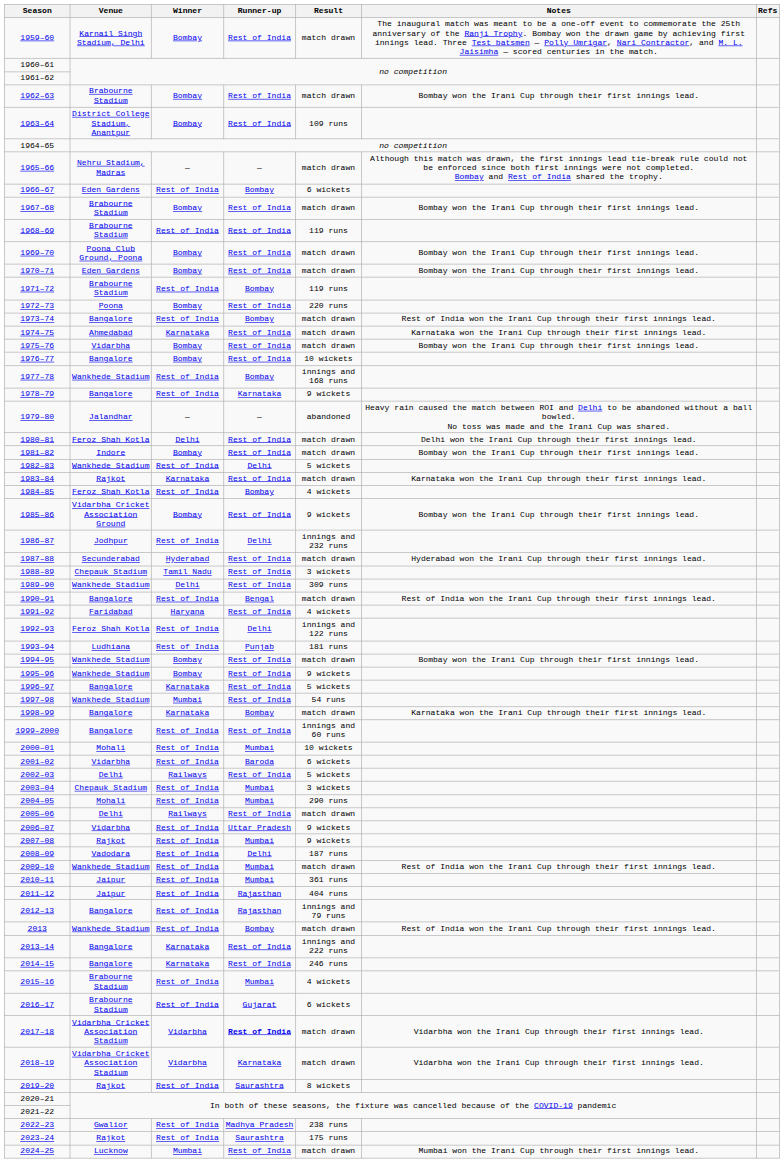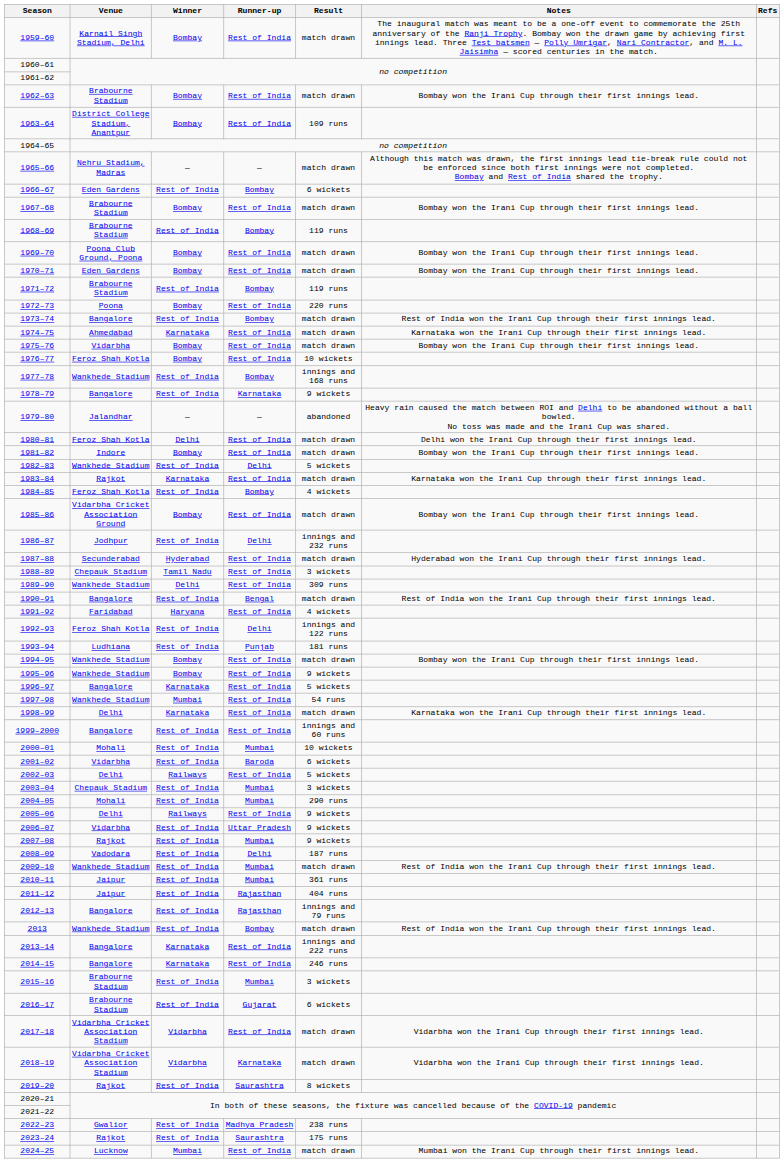 <table class="wikitable" style="text-align:center;">
 <tr>
 <th style="width:100px">Season</th>
 <th style="width:125px">Venue</th>
 <th style="width:110px">Winner</th>
 <th style="width:110px">Runner-up</th>
 <th style="width:100px">Result</th>
 <th>Notes</th>
 <th>Refs</th>
 </tr>
 <tr>
 <td><a href='#'>1959–60</a></td>
 <td><a href='#'>Karnail Singh Stadium, Delhi</a></td>
 <td><a href='#'>Bombay</a></td>
 <td><a href='#'>Rest of India</a></td>
 <td>match drawn</td>
 <td>The inaugural match was meant to be a one-off event to commemorate the 25th anniversary of the <a href='#'>Ranji Trophy</a>. Bombay won the drawn game by achieving first innings lead. Three <a href='#'>Test batsmen</a> — <a href='#'>Polly Umrigar</a>, <a href='#'>Nari Contractor</a>, and <a href='#'>M. L. Jaisimha</a> — scored centuries in the match.</td>
 <td></td>
 </tr>
 <tr>
 <td>1960–61</td>
 <td rowspan=2 colspan=5><em>no competition</em></td>
 <td rowspan=2></td>
 </tr>
 <tr>
 <td>1961–62</td>
 </tr>
 <tr>
 <td><a href='#'>1962–63</a></td>
 <td><a href='#'>Brabourne Stadium</a></td>
 <td><a href='#'>Bombay</a></td>
 <td><a href='#'>Rest of India</a></td>
 <td>match drawn</td>
 <td>Bombay won the Irani Cup through their first innings lead.</td>
 <td></td>
 </tr>
 <tr>
 <td><a href='#'>1963–64</a></td>
 <td><a href='#'>District College Stadium, Anantpur</a></td>
 <td><a href='#'>Bombay</a></td>
 <td><a href='#'>Rest of India</a></td>
 <td>109 runs</td>
 <td></td>
 <td></td>
 </tr>
 <tr>
 <td>1964–65</td>
 <td colspan=5><em>no competition</em></td>
 <td></td>
 </tr>
 <tr>
 <td><a href='#'>1965–66</a></td>
 <td><a href='#'>Nehru Stadium, Madras</a></td>
 <td>—</td>
 <td>—</td>
 <td>match drawn</td>
 <td>Although this match was drawn, the first innings lead tie-break rule could not be enforced since both first innings were not completed.<br><a href='#'>Bombay</a> and <a href='#'>Rest of India</a> shared the trophy.</td>
 <td></td>
 </tr>
 <tr>
 <td><a href='#'>1966–67</a></td>
 <td><a href='#'>Eden Gardens</a></td>
 <td><a href='#'>Rest of India</a></td>
 <td><a href='#'>Bombay</a></td>
 <td>6 wickets</td>
 <td></td>
 <td></td>
 </tr>
 <tr>
 <td><a href='#'>1967–68</a></td>
 <td><a href='#'>Brabourne Stadium</a></td>
 <td><a href='#'>Bombay</a></td>
 <td><a href='#'>Rest of India</a></td>
 <td>match drawn</td>
 <td>Bombay won the Irani Cup through their first innings lead.</td>
 <td></td>
 </tr>
 <tr>
 <td><a href='#'>1968–69</a></td>
 <td><a href='#'>Brabourne Stadium</a></td>
 <td><a href='#'>Rest of India</a></td>
-<td><a href='#'>Rest of India</a></td>
+<td><a href='#'>Bombay</a></td>
 <td>119 runs</td>
 <td></td>
 <td></td>
 </tr>
 <tr>
 <td><a href='#'>1969–70</a></td>
 <td><a href='#'>Poona Club Ground, Poona</a></td>
 <td><a href='#'>Bombay</a></td>
 <td><a href='#'>Rest of India</a></td>
 <td>match drawn</td>
 <td>Bombay won the Irani Cup through their first innings lead.</td>
 <td></td>
 </tr>
 <tr>
 <td><a href='#'>1970–71</a></td>
 <td><a href='#'>Eden Gardens</a></td>
 <td><a href='#'>Bombay</a></td>
 <td><a href='#'>Rest of India</a></td>
 <td>match drawn</td>
 <td>Bombay won the Irani Cup through their first innings lead.</td>
 <td></td>
 </tr>
 <tr>
 <td><a href='#'>1971–72</a></td>
 <td><a href='#'>Brabourne Stadium</a></td>
 <td><a href='#'>Rest of India</a></td>
 <td><a href='#'>Bombay</a></td>
 <td>119 runs</td>
 <td></td>
 <td></td>
 </tr>
 <tr>
 <td><a href='#'>1972–73</a></td>
 <td><a href='#'>Poona</a></td>
 <td><a href='#'>Bombay</a></td>
 <td><a href='#'>Rest of India</a></td>
 <td>220 runs</td>
 <td></td>
 <td></td>
 </tr>
 <tr>
 <td><a href='#'>1973–74</a></td>
 <td><a href='#'>Bangalore</a></td>
 <td><a href='#'>Rest of India</a></td>
 <td><a href='#'>Bombay</a></td>
 <td>match drawn</td>
 <td>Rest of India won the Irani Cup through their first innings lead.</td>
 <td></td>
 </tr>
 <tr>
 <td><a href='#'>1974–75</a></td>
 <td><a href='#'>Ahmedabad</a></td>
 <td><a href='#'>Karnataka</a></td>
 <td><a href='#'>Rest of India</a></td>
 <td>match drawn</td>
 <td>Karnataka won the Irani Cup through their first innings lead.</td>
 <td></td>
 </tr>
 <tr>
 <td><a href='#'>1975–76</a></td>
 <td><a href='#'>Vidarbha</a></td>
 <td><a href='#'>Bombay</a></td>
 <td><a href='#'>Rest of India</a></td>
 <td>match drawn</td>
 <td>Bombay won the Irani Cup through their first innings lead.</td>
 <td></td>
 </tr>
 <tr>
 <td><a href='#'>1976–77</a></td>
-<td><a href='#'>Bangalore</a></td>
+<td><a href='#'>Feroz Shah Kotla</a></td>
 <td><a href='#'>Bombay</a></td>
 <td><a href='#'>Rest of India</a></td>
 <td>10 wickets</td>
 <td></td>
 <td></td>
 </tr>
 <tr>
 <td><a href='#'>1977–78</a></td>
 <td><a href='#'>Wankhede Stadium</a></td>
 <td><a href='#'>Rest of India</a></td>
 <td><a href='#'>Bombay</a></td>
 <td>innings and 168 runs</td>
 <td></td>
 <td></td>
 </tr>
 <tr>
 <td><a href='#'>1978–79</a></td>
 <td><a href='#'>Bangalore</a></td>
 <td><a href='#'>Rest of India</a></td>
 <td><a href='#'>Karnataka</a></td>
 <td>9 wickets</td>
 <td></td>
 <td></td>
 </tr>
 <tr>
 <td><a href='#'>1979–80</a></td>
 <td><a href='#'>Jalandhar</a></td>
 <td>—</td>
 <td>—</td>
 <td>abandoned</td>
 <td>Heavy rain caused the match between ROI and <a href='#'>Delhi</a> to be abandoned without a ball bowled.<br>No toss was made and the Irani Cup was shared.</td>
 <td></td>
 </tr>
 <tr>
 <td><a href='#'>1980–81</a></td>
 <td><a href='#'>Feroz Shah Kotla</a></td>
 <td><a href='#'>Delhi</a></td>
 <td><a href='#'>Rest of India</a></td>
 <td>match drawn</td>
 <td>Delhi won the Irani Cup through their first innings lead.</td>
 <td></td>
 </tr>
 <tr>
 <td><a href='#'>1981–82</a></td>
 <td><a href='#'>Indore</a></td>
 <td><a href='#'>Bombay</a></td>
 <td><a href='#'>Rest of India</a></td>
 <td>match drawn</td>
 <td>Bombay won the Irani Cup through their first innings lead.</td>
 <td></td>
 </tr>
 <tr>
 <td><a href='#'>1982–83</a></td>
 <td><a href='#'>Wankhede Stadium</a></td>
 <td><a href='#'>Rest of India</a></td>
 <td><a href='#'>Delhi</a></td>
 <td>5 wickets</td>
 <td></td>
 <td></td>
 </tr>
 <tr>
 <td><a href='#'>1983–84</a></td>
 <td><a href='#'>Rajkot</a></td>
 <td><a href='#'>Karnataka</a></td>
 <td><a href='#'>Rest of India</a></td>
 <td>match drawn</td>
 <td>Karnataka won the Irani Cup through their first innings lead.</td>
 <td></td>
 </tr>
 <tr>
 <td><a href='#'>1984–85</a></td>
 <td><a href='#'>Feroz Shah Kotla</a></td>
 <td><a href='#'>Rest of India</a></td>
 <td><a href='#'>Bombay</a></td>
 <td>4 wickets</td>
 <td></td>
 <td></td>
 </tr>
 <tr>
 <td><a href='#'>1985–86</a></td>
 <td><a href='#'>Vidarbha Cricket Association Ground</a></td>
 <td><a href='#'>Bombay</a></td>
 <td><a href='#'>Rest of India</a></td>
-<td>9 wickets</td>
+<td>match drawn</td>
 <td>Bombay won the Irani Cup through their first innings lead.</td>
 <td></td>
 </tr>
 <tr>
 <td><a href='#'>1986–87</a></td>
 <td><a href='#'>Jodhpur</a></td>
 <td><a href='#'>Rest of India</a></td>
 <td><a href='#'>Delhi</a></td>
 <td>innings and 232 runs</td>
 <td></td>
 <td></td>
 </tr>
 <tr>
 <td><a href='#'>1987–88</a></td>
 <td><a href='#'>Secunderabad</a></td>
 <td><a href='#'>Hyderabad</a></td>
 <td><a href='#'>Rest of India</a></td>
 <td>match drawn</td>
 <td>Hyderabad won the Irani Cup through their first innings lead.</td>
 <td></td>
 </tr>
 <tr>
 <td><a href='#'>1988–89</a></td>
 <td><a href='#'>Chepauk Stadium</a></td>
 <td><a href='#'>Tamil Nadu</a></td>
 <td><a href='#'>Rest of India</a></td>
 <td>3 wickets</td>
 <td></td>
 <td></td>
 </tr>
 <tr>
 <td><a href='#'>1989–90</a></td>
 <td><a href='#'>Wankhede Stadium</a></td>
 <td><a href='#'>Delhi</a></td>
 <td><a href='#'>Rest of India</a></td>
 <td>309 runs</td>
 <td></td>
 <td></td>
 </tr>
 <tr>
 <td><a href='#'>1990–91</a></td>
 <td><a href='#'>Bangalore</a></td>
 <td><a href='#'>Rest of India</a></td>
 <td><a href='#'>Bengal</a></td>
 <td>match drawn</td>
 <td>Rest of India won the Irani Cup through their first innings lead.</td>
 <td></td>
 </tr>
 <tr>
 <td><a href='#'>1991–92</a></td>
 <td><a href='#'>Faridabad</a></td>
 <td><a href='#'>Haryana</a></td>
 <td><a href='#'>Rest of India</a></td>
 <td>4 wickets</td>
 <td></td>
 <td></td>
 </tr>
 <tr>
 <td><a href='#'>1992–93</a></td>
 <td><a href='#'>Feroz Shah Kotla</a></td>
 <td><a href='#'>Rest of India</a></td>
 <td><a href='#'>Delhi</a></td>
 <td>innings and 122 runs</td>
 <td></td>
 <td></td>
 </tr>
 <tr>
 <td><a href='#'>1993–94</a></td>
 <td><a href='#'>Ludhiana</a></td>
 <td><a href='#'>Rest of India</a></td>
 <td><a href='#'>Punjab</a></td>
 <td>181 runs</td>
 <td></td>
 <td></td>
 </tr>
 <tr>
 <td><a href='#'>1994–95</a></td>
 <td><a href='#'>Wankhede Stadium</a></td>
 <td><a href='#'>Bombay</a></td>
 <td><a href='#'>Rest of India</a></td>
 <td>match drawn</td>
 <td>Bombay won the Irani Cup through their first innings lead.</td>
 <td></td>
 </tr>
 <tr>
 <td><a href='#'>1995–96</a></td>
 <td><a href='#'>Wankhede Stadium</a></td>
 <td><a href='#'>Bombay</a></td>
 <td><a href='#'>Rest of India</a></td>
 <td>9 wickets</td>
 <td></td>
 <td></td>
 </tr>
 <tr>
 <td><a href='#'>1996–97</a></td>
 <td><a href='#'>Bangalore</a></td>
 <td><a href='#'>Karnataka</a></td>
 <td><a href='#'>Rest of India</a></td>
 <td>5 wickets</td>
 <td></td>
 <td></td>
 </tr>
 <tr>
 <td><a href='#'>1997–98</a></td>
 <td><a href='#'>Wankhede Stadium</a></td>
 <td><a href='#'>Mumbai</a></td>
 <td><a href='#'>Rest of India</a></td>
 <td>54 runs</td>
 <td></td>
 <td></td>
 </tr>
 <tr>
 <td><a href='#'>1998–99</a></td>
-<td><a href='#'>Bangalore</a></td>
+<td><a href='#'>Delhi</a></td>
 <td><a href='#'>Karnataka</a></td>
-<td><a href='#'>Bombay</a></td>
+<td><a href='#'>Rest of India</a></td>
 <td>match drawn</td>
 <td>Karnataka won the Irani Cup through their first innings lead.</td>
 <td></td>
 </tr>
 <tr>
 <td><a href='#'>1999–2000</a></td>
 <td><a href='#'>Bangalore</a></td>
 <td><a href='#'>Rest of India</a></td>
 <td><a href='#'>Rest of India</a></td>
 <td>innings and 60 runs</td>
 <td></td>
 <td></td>
 </tr>
 <tr>
 <td><a href='#'>2000–01</a></td>
 <td><a href='#'>Mohali</a></td>
 <td><a href='#'>Rest of India</a></td>
 <td><a href='#'>Mumbai</a></td>
 <td>10 wickets</td>
 <td></td>
 <td></td>
 </tr>
 <tr>
 <td><a href='#'>2001–02</a></td>
 <td><a href='#'>Vidarbha</a></td>
 <td><a href='#'>Rest of India</a></td>
 <td><a href='#'>Baroda</a></td>
 <td>6 wickets</td>
 <td></td>
 <td></td>
 </tr>
 <tr>
 <td><a href='#'>2002–03</a></td>
 <td><a href='#'>Delhi</a></td>
 <td><a href='#'>Railways</a></td>
 <td><a href='#'>Rest of India</a></td>
 <td>5 wickets</td>
 <td></td>
 <td></td>
 </tr>
 <tr>
 <td><a href='#'>2003–04</a></td>
 <td><a href='#'>Chepauk Stadium</a></td>
 <td><a href='#'>Rest of India</a></td>
 <td><a href='#'>Mumbai</a></td>
 <td>3 wickets</td>
 <td></td>
 <td></td>
 </tr>
 <tr>
 <td><a href='#'>2004–05</a></td>
 <td><a href='#'>Mohali</a></td>
 <td><a href='#'>Rest of India</a></td>
 <td><a href='#'>Mumbai</a></td>
 <td>290 runs</td>
 <td></td>
 <td></td>
 </tr>
 <tr>
 <td><a href='#'>2005–06</a></td>
 <td><a href='#'>Delhi</a></td>
 <td><a href='#'>Railways</a></td>
 <td><a href='#'>Rest of India</a></td>
-<td>match drawn</td>
+<td>9 wickets</td>
 <td></td>
 <td></td>
 </tr>
 <tr>
 <td><a href='#'>2006–07</a></td>
 <td><a href='#'>Vidarbha</a></td>
 <td><a href='#'>Rest of India</a></td>
 <td><a href='#'>Uttar Pradesh</a></td>
 <td>9 wickets</td>
 <td></td>
 <td></td>
 </tr>
 <tr>
 <td><a href='#'>2007–08</a></td>
 <td><a href='#'>Rajkot</a></td>
 <td><a href='#'>Rest of India</a></td>
 <td><a href='#'>Mumbai</a></td>
 <td>9 wickets</td>
 <td></td>
 <td></td>
 </tr>
 <tr>
 <td><a href='#'>2008–09</a></td>
 <td><a href='#'>Vadodara</a></td>
 <td><a href='#'>Rest of India</a></td>
 <td><a href='#'>Delhi</a></td>
 <td>187 runs</td>
 <td></td>
 <td></td>
 </tr>
 <tr>
 <td><a href='#'>2009–10</a></td>
 <td><a href='#'>Wankhede Stadium</a></td>
 <td><a href='#'>Rest of India</a></td>
 <td><a href='#'>Mumbai</a></td>
 <td>match drawn</td>
 <td>Rest of India won the Irani Cup through their first innings lead.</td>
 <td></td>
 </tr>
 <tr>
 <td><a href='#'>2010–11</a></td>
 <td><a href='#'>Jaipur</a></td>
 <td><a href='#'>Rest of India</a></td>
 <td><a href='#'>Mumbai</a></td>
 <td>361 runs</td>
 <td></td>
 <td></td>
 </tr>
 <tr>
 <td><a href='#'>2011–12</a></td>
 <td><a href='#'>Jaipur</a></td>
 <td><a href='#'>Rest of India</a></td>
 <td><a href='#'>Rajasthan</a></td>
 <td>404 runs</td>
 <td></td>
 <td></td>
 </tr>
 <tr>
 <td><a href='#'>2012–13</a></td>
 <td><a href='#'>Bangalore</a></td>
 <td><a href='#'>Rest of India</a></td>
 <td><a href='#'>Rajasthan</a></td>
 <td>innings and 79 runs</td>
 <td></td>
 <td></td>
 </tr>
 <tr>
 <td><a href='#'>2013</a></td>
 <td><a href='#'>Wankhede Stadium</a></td>
 <td><a href='#'>Rest of India</a></td>
 <td><a href='#'>Bombay</a></td>
 <td>match drawn</td>
 <td>Rest of India won the Irani Cup through their first innings lead.</td>
 <td></td>
 </tr>
 <tr>
 <td><a href='#'>2013–14</a></td>
 <td><a href='#'>Bangalore</a></td>
 <td><a href='#'>Karnataka</a></td>
 <td><a href='#'>Rest of India</a></td>
 <td>innings and 222 runs</td>
 <td></td>
 <td></td>
 </tr>
 <tr>
 <td><a href='#'>2014–15</a></td>
 <td><a href='#'>Bangalore</a></td>
 <td><a href='#'>Karnataka</a></td>
 <td><a href='#'>Rest of India</a></td>
 <td>246 runs</td>
 <td></td>
 <td></td>
 </tr>
 <tr>
 <td><a href='#'>2015–16</a></td>
 <td><a href='#'>Brabourne Stadium</a></td>
 <td><a href='#'>Rest of India</a></td>
 <td><a href='#'>Mumbai</a></td>
-<td>4 wickets</td>
+<td>3 wickets</td>
 <td></td>
 <td></td>
 </tr>
 <tr>
 <td><a href='#'>2016–17</a></td>
 <td><a href='#'>Brabourne Stadium</a></td>
 <td><a href='#'>Rest of India</a></td>
 <td><a href='#'>Gujarat</a></td>
 <td>6 wickets</td>
 <td></td>
 <td></td>
 </tr>
 <tr>
 <td><a href='#'>2017–18</a></td>
 <td><a href='#'>Vidarbha Cricket Association Stadium</a></td>
 <td><a href='#'>Vidarbha</a></td>
-<td><strong><a href='#'>Rest of India</a></strong></td>
+<td><a href='#'>Rest of India</a></td>
 <td>match drawn</td>
 <td>Vidarbha won the Irani Cup through their first innings lead.</td>
 <td></td>
 </tr>
 <tr>
 <td><a href='#'>2018–19</a></td>
 <td><a href='#'>Vidarbha Cricket Association Stadium</a></td>
 <td><a href='#'>Vidarbha</a></td>
 <td><a href='#'>Karnataka</a></td>
 <td>match drawn</td>
 <td>Vidarbha won the Irani Cup through their first innings lead.</td>
 <td></td>
 </tr>
 <tr>
 <td><a href='#'>2019–20</a></td>
 <td><a href='#'>Rajkot</a></td>
 <td><a href='#'>Rest of India</a></td>
 <td><a href='#'>Saurashtra</a></td>
 <td>8 wickets</td>
 <td></td>
 <td></td>
 </tr>
 <tr>
 <td>2020–21</td>
 <td rowspan=2 colspan=5>In both of these seasons, the fixture was cancelled because of the <a href='#'>COVID-19</a> pandemic</td>
 <td rowspan=2></td>
 </tr>
 <tr>
 <td>2021–22</td>
 </tr>
 <tr>
 <td><a href='#'>2022–23</a></td>
 <td><a href='#'>Gwalior</a></td>
 <td><a href='#'>Rest of India</a></td>
 <td><a href='#'>Madhya Pradesh</a></td>
 <td>238 runs</td>
 <td></td>
 <td></td>
 </tr>
 <tr>
 <td><a href='#'>2023–24</a></td>
 <td><a href='#'>Rajkot</a></td>
 <td><a href='#'>Rest of India</a></td>
 <td><a href='#'>Saurashtra</a></td>
 <td>175 runs</td>
 <td></td>
 <td></td>
 </tr>
 <tr>
 <td><a href='#'>2024–25</a></td>
 <td><a href='#'>Lucknow</a></td>
 <td><a href='#'>Mumbai</a></td>
 <td><a href='#'>Rest of India</a></td>
 <td>match drawn</td>
 <td>Mumbai won the Irani Cup through their first innings lead.</td>
 <td></td>
 </tr>
 </table>
